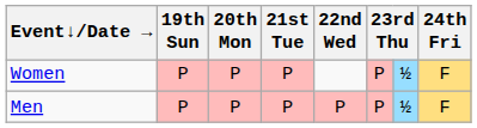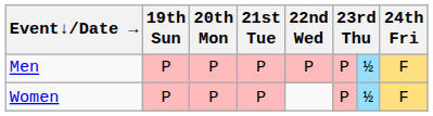 <table class="wikitable" style="margin:0.5em auto; font-size:90%; line-height:1.25em; text-align:center;">
 <tr>
 <th>Event↓/Date →</th>
 <th>19th<br>Sun</th>
 <th>20th<br>Mon</th>
 <th>21st<br>Tue</th>
 <th>22nd<br>Wed</th>
 <th colspan=2>23rd<br>Thu</th>
 <th>24th<br>Fri</th>
 </tr>
 <tr>
+<td style="text-align:left;"><a href='#'>Men</a></td>
+<td bgcolor="#FFBBBB">P</td>
+<td bgcolor="#FFBBBB">P</td>
+<td bgcolor="#FFBBBB">P</td>
+<td bgcolor="#FFBBBB">P</td>
+<td bgcolor="#FFBBBB">P</td>
+<td bgcolor="#97DEFF">½</td>
+<td bgcolor="#FFDF80">F</td>
+</tr>
+<tr>
 <td style="text-align:left;"><a href='#'>Women</a></td>
 <td bgcolor="#FFBBBB">P</td>
 <td bgcolor="#FFBBBB">P</td>
 <td bgcolor="#FFBBBB">P</td>
 <td></td>
 <td bgcolor="#FFBBBB">P</td>
 <td bgcolor="#97DEFF">½</td>
 <td bgcolor="#FFDF80">F</td>
 </tr>
-<tr>
-<td style="text-align:left;"><a href='#'>Men</a></td>
-<td bgcolor="#FFBBBB">P</td>
-<td bgcolor="#FFBBBB">P</td>
-<td bgcolor="#FFBBBB">P</td>
-<td bgcolor="#FFBBBB">P</td>
-<td bgcolor="#FFBBBB">P</td>
-<td bgcolor="#97DEFF">½</td>
-<td bgcolor="#FFDF80">F</td>
-</tr>
 </table>
